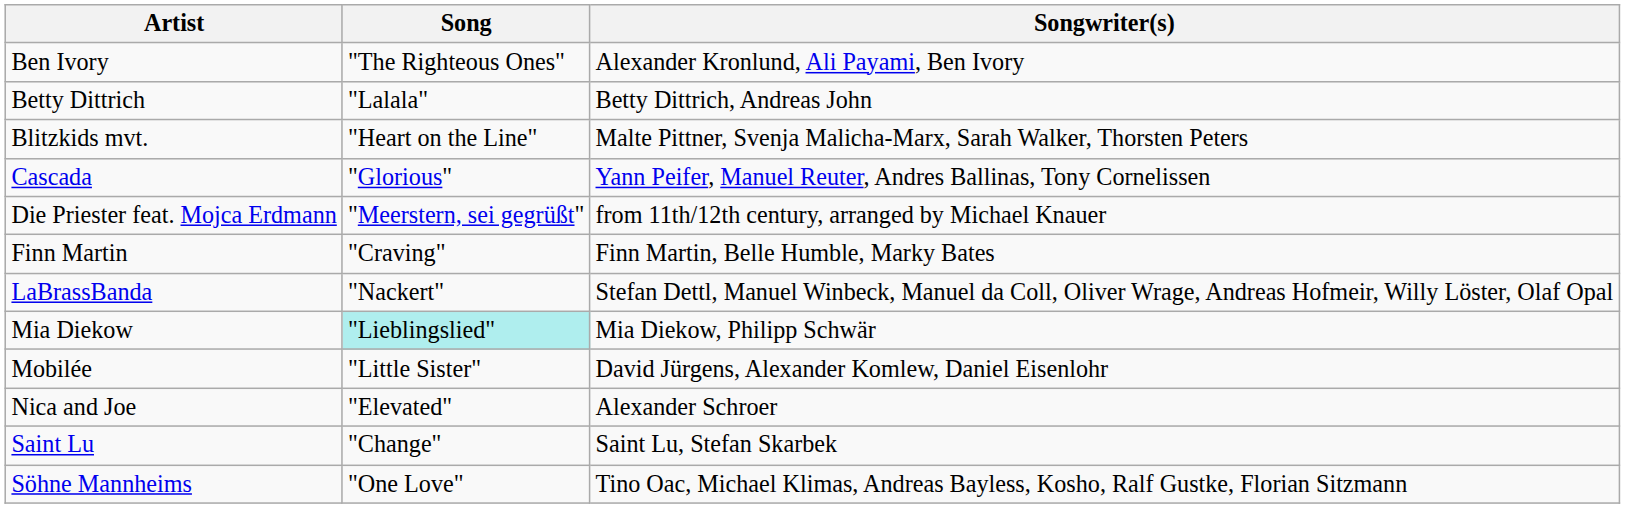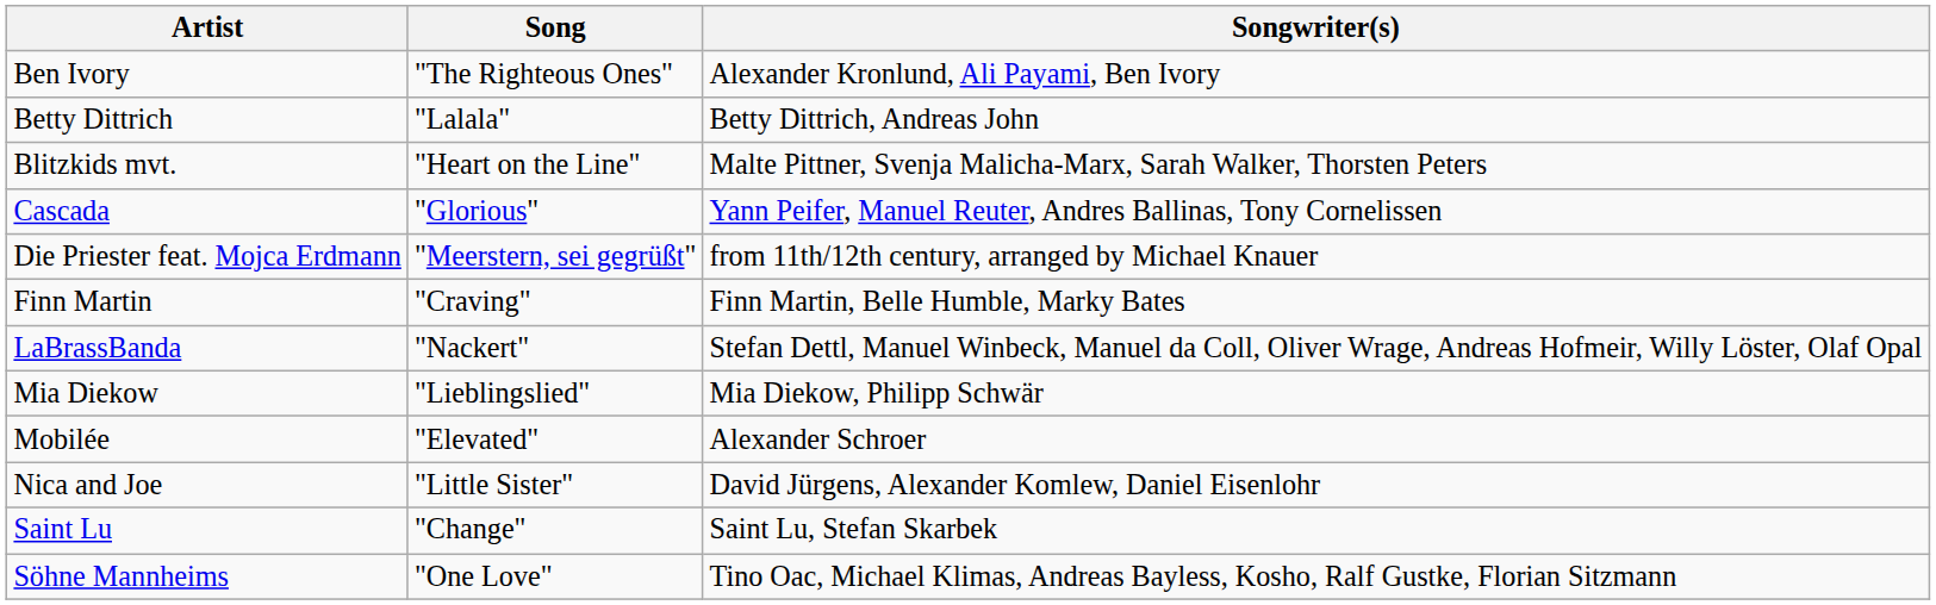 <table class="sortable wikitable" style="margin: 1em auto 1em auto; text-align:left;">
 <tr>
 <th>Artist</th>
 <th>Song</th>
 <th>Songwriter(s)</th>
 </tr>
 <tr>
 <td>Ben Ivory</td>
 <td>"The Righteous Ones"</td>
 <td>Alexander Kronlund, <a href='#'>Ali Payami</a>, Ben Ivory</td>
 </tr>
 <tr>
 <td>Betty Dittrich</td>
 <td>"Lalala"</td>
 <td>Betty Dittrich, Andreas John</td>
 </tr>
 <tr>
 <td>Blitzkids mvt.</td>
 <td>"Heart on the Line"</td>
 <td>Malte Pittner, Svenja Malicha-Marx, Sarah Walker, Thorsten Peters</td>
 </tr>
 <tr>
 <td><a href='#'>Cascada</a></td>
 <td>"<a href='#'>Glorious</a>"</td>
 <td><a href='#'>Yann Peifer</a>, <a href='#'>Manuel Reuter</a>, Andres Ballinas, Tony Cornelissen</td>
 </tr>
 <tr>
 <td>Die Priester feat. <a href='#'>Mojca Erdmann</a></td>
 <td>"<a href='#'>Meerstern, sei gegrüßt</a>"</td>
 <td>from 11th/12th century, arranged by Michael Knauer</td>
 </tr>
 <tr>
 <td>Finn Martin</td>
 <td>"Craving"</td>
 <td>Finn Martin, Belle Humble, Marky Bates</td>
 </tr>
 <tr>
 <td><a href='#'>LaBrassBanda</a></td>
 <td>"Nackert"</td>
 <td>Stefan Dettl, Manuel Winbeck, Manuel da Coll, Oliver Wrage, Andreas Hofmeir, Willy Löster, Olaf Opal</td>
 </tr>
 <tr>
 <td>Mia Diekow</td>
-<td style="background: paleturquoise;">"Lieblingslied"</td>
+<td>"Lieblingslied"</td>
 <td>Mia Diekow, Philipp Schwär</td>
 </tr>
 <tr>
 <td>Mobilée</td>
-<td>"Little Sister"</td>
-<td>David Jürgens, Alexander Komlew, Daniel Eisenlohr</td>
+<td>"Elevated"</td>
+<td>Alexander Schroer</td>
 </tr>
 <tr>
 <td>Nica and Joe</td>
-<td>"Elevated"</td>
-<td>Alexander Schroer</td>
+<td>"Little Sister"</td>
+<td>David Jürgens, Alexander Komlew, Daniel Eisenlohr</td>
 </tr>
 <tr>
 <td><a href='#'>Saint Lu</a></td>
 <td>"Change"</td>
 <td>Saint Lu, Stefan Skarbek</td>
 </tr>
 <tr>
 <td><a href='#'>Söhne Mannheims</a></td>
 <td>"One Love"</td>
 <td>Tino Oac, Michael Klimas, Andreas Bayless, Kosho, Ralf Gustke, Florian Sitzmann</td>
 </tr>
 </table>
